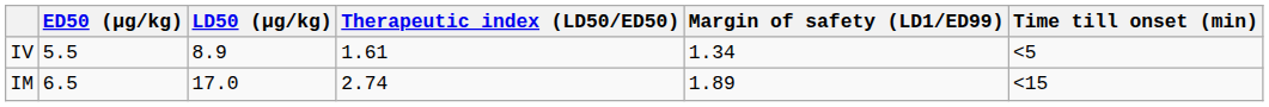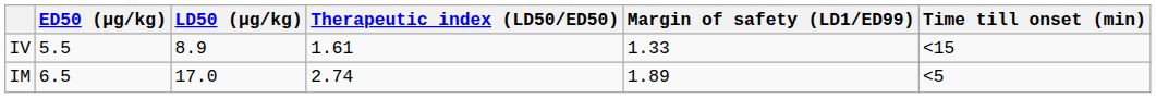 <table class="wikitable">
 <tr>
 <th></th>
 <th><a href='#'>ED50</a> (μg/kg)</th>
 <th><a href='#'>LD50</a> (μg/kg)</th>
 <th><a href='#'>Therapeutic index</a> (LD50/ED50)</th>
 <th>Margin of safety (LD1/ED99)</th>
 <th>Time till onset (min)</th>
 </tr>
 <tr>
 <td>IV</td>
 <td>5.5</td>
 <td>8.9</td>
 <td>1.61</td>
-<td>1.34</td>
-<td><5</td>
+<td>1.33</td>
+<td><15</td>
 </tr>
 <tr>
 <td>IM</td>
 <td>6.5</td>
 <td>17.0</td>
 <td>2.74</td>
 <td>1.89</td>
-<td><15</td>
+<td><5</td>
 </tr>
 </table>
